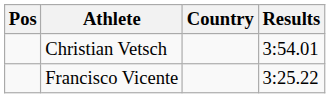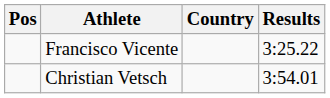 <table class="wikitable">
 <tr>
 <th>Pos</th>
 <th>Athlete</th>
 <th>Country</th>
 <th>Results</th>
 </tr>
 <tr>
 <td align="center"></td>
+<td>Francisco Vicente</td>
+<td></td>
+<td>3:25.22</td>
+</tr>
+<tr>
+<td align="center"></td>
 <td>Christian Vetsch</td>
 <td></td>
 <td>3:54.01</td>
 </tr>
-<tr>
-<td align="center"></td>
-<td>Francisco Vicente</td>
-<td></td>
-<td>3:25.22</td>
-</tr>
 </table>
